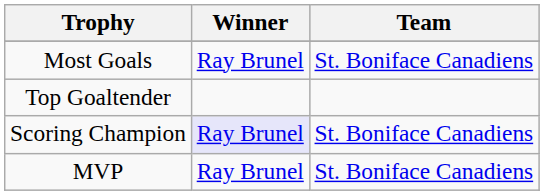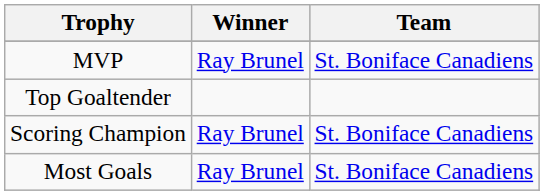 <table class="wikitable" style="text-align:center">
 <tr>
 <th>Trophy</th>
 <th>Winner</th>
 <th>Team</th>
 </tr>
 <tr align="center">
 </tr>
 <tr>
-<td>Most Goals</td>
+<td>MVP</td>
 <td><a href='#'>Ray Brunel</a></td>
 <td><a href='#'>St. Boniface Canadiens</a></td>
 </tr>
 <tr>
 <td>Top Goaltender</td>
 <td></td>
 <td></td>
 </tr>
 <tr>
 <td>Scoring Champion</td>
-<td style="background: lavender;"><a href='#'>Ray Brunel</a></td>
+<td><a href='#'>Ray Brunel</a></td>
 <td><a href='#'>St. Boniface Canadiens</a></td>
 </tr>
 <tr>
-<td>MVP</td>
+<td>Most Goals</td>
 <td><a href='#'>Ray Brunel</a></td>
 <td><a href='#'>St. Boniface Canadiens</a></td>
 </tr>
 </table>
